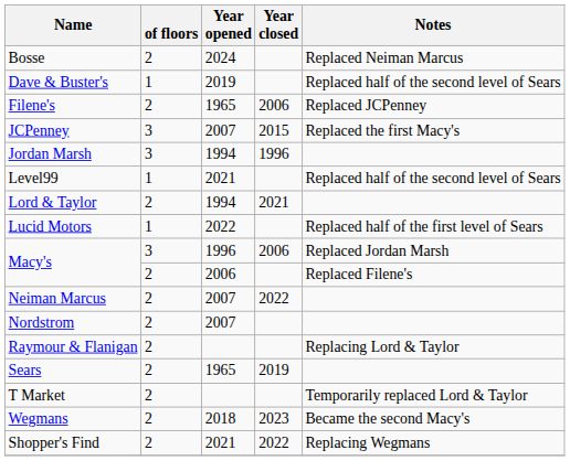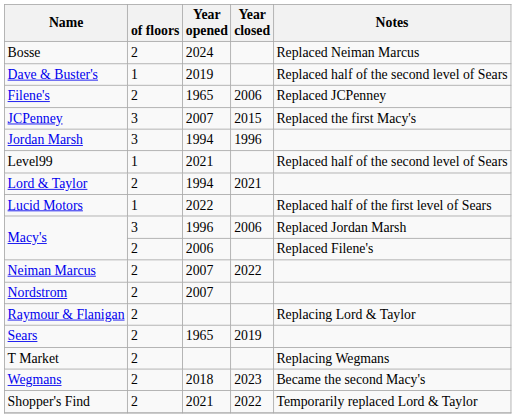 <table class="wikitable sortable">
 <tr>
 <th>Name</th>
 <th><br>of floors</th>
 <th>Year<br>opened</th>
 <th>Year<br>closed</th>
 <th class="unsortable">Notes</th>
 </tr>
 <tr>
 <td>Bosse</td>
 <td>2</td>
 <td>2024</td>
 <td></td>
 <td>Replaced Neiman Marcus</td>
 </tr>
 <tr>
 <td><a href='#'>Dave & Buster's</a></td>
 <td>1</td>
 <td>2019</td>
 <td></td>
 <td>Replaced half of the second level of Sears</td>
 </tr>
 <tr>
 <td><a href='#'>Filene's</a></td>
 <td>2</td>
 <td>1965</td>
 <td>2006</td>
 <td>Replaced JCPenney</td>
 </tr>
 <tr>
 <td><a href='#'>JCPenney</a></td>
 <td>3</td>
 <td>2007</td>
 <td>2015</td>
 <td>Replaced the first Macy's</td>
 </tr>
 <tr>
 <td><a href='#'>Jordan Marsh</a></td>
 <td>3</td>
 <td>1994</td>
 <td>1996</td>
 <td></td>
 </tr>
 <tr>
 <td>Level99</td>
 <td>1</td>
 <td>2021</td>
 <td></td>
 <td>Replaced half of the second level of Sears</td>
 </tr>
 <tr>
 <td><a href='#'>Lord & Taylor</a></td>
 <td>2</td>
 <td>1994</td>
 <td>2021</td>
 <td></td>
 </tr>
 <tr>
 <td><a href='#'>Lucid Motors</a></td>
 <td>1</td>
 <td>2022</td>
 <td></td>
 <td>Replaced half of the first level of Sears</td>
 </tr>
 <tr>
 <td rowspan="2"><a href='#'>Macy's</a></td>
 <td>3</td>
 <td>1996</td>
 <td>2006</td>
 <td>Replaced Jordan Marsh</td>
 </tr>
 <tr>
 <td>2</td>
 <td>2006</td>
 <td></td>
 <td>Replaced Filene's</td>
 </tr>
 <tr>
 <td><a href='#'>Neiman Marcus</a></td>
 <td>2</td>
 <td>2007</td>
 <td>2022</td>
 <td></td>
 </tr>
 <tr>
 <td><a href='#'>Nordstrom</a></td>
 <td>2</td>
 <td>2007</td>
 <td></td>
 <td></td>
 </tr>
 <tr>
 <td><a href='#'>Raymour & Flanigan</a></td>
 <td>2</td>
 <td></td>
 <td></td>
 <td>Replacing Lord & Taylor</td>
 </tr>
 <tr>
 <td><a href='#'>Sears</a></td>
 <td>2</td>
 <td>1965</td>
 <td>2019</td>
 <td></td>
 </tr>
 <tr>
 <td>T Market</td>
 <td>2</td>
 <td></td>
 <td></td>
-<td>Temporarily replaced Lord & Taylor</td>
+<td>Replacing Wegmans</td>
 </tr>
 <tr>
 <td><a href='#'>Wegmans</a></td>
 <td>2</td>
 <td>2018</td>
 <td>2023</td>
 <td>Became the second Macy's</td>
 </tr>
 <tr>
 <td>Shopper's Find</td>
 <td>2</td>
 <td>2021</td>
 <td>2022</td>
-<td>Replacing Wegmans</td>
+<td>Temporarily replaced Lord & Taylor</td>
 </tr>
 <tr>
 </tr>
 </table>
